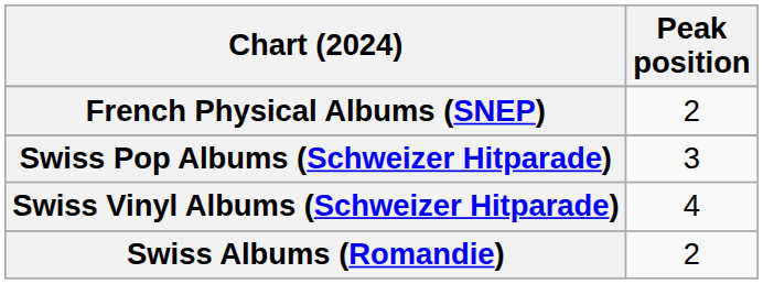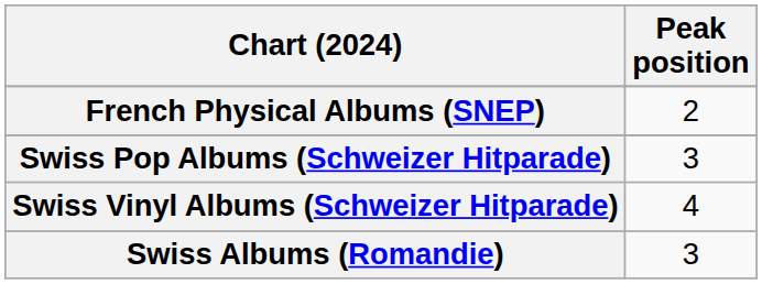 <table class="wikitable sortable plainrowheaders" style="text-align:center">
 <tr>
 <th scope="col">Chart (2024)</th>
 <th scope="col">Peak<br>position</th>
 </tr>
 <tr>
 </tr>
 <tr>
 </tr>
 <tr>
 </tr>
 <tr>
 <th scope="row">French Physical Albums (<a href='#'>SNEP</a>)</th>
 <td>2</td>
 </tr>
 <tr>
 </tr>
 <tr>
 <th scope="row">Swiss Pop Albums (<a href='#'>Schweizer Hitparade</a>)</th>
 <td>3</td>
 </tr>
 <tr>
 <th scope="row">Swiss Vinyl Albums (<a href='#'>Schweizer Hitparade</a>)</th>
 <td>4</td>
 </tr>
 <tr>
 <th scope="row">Swiss Albums (<a href='#'>Romandie</a>)</th>
-<td>2</td>
+<td>3</td>
 </tr>
 </table>
